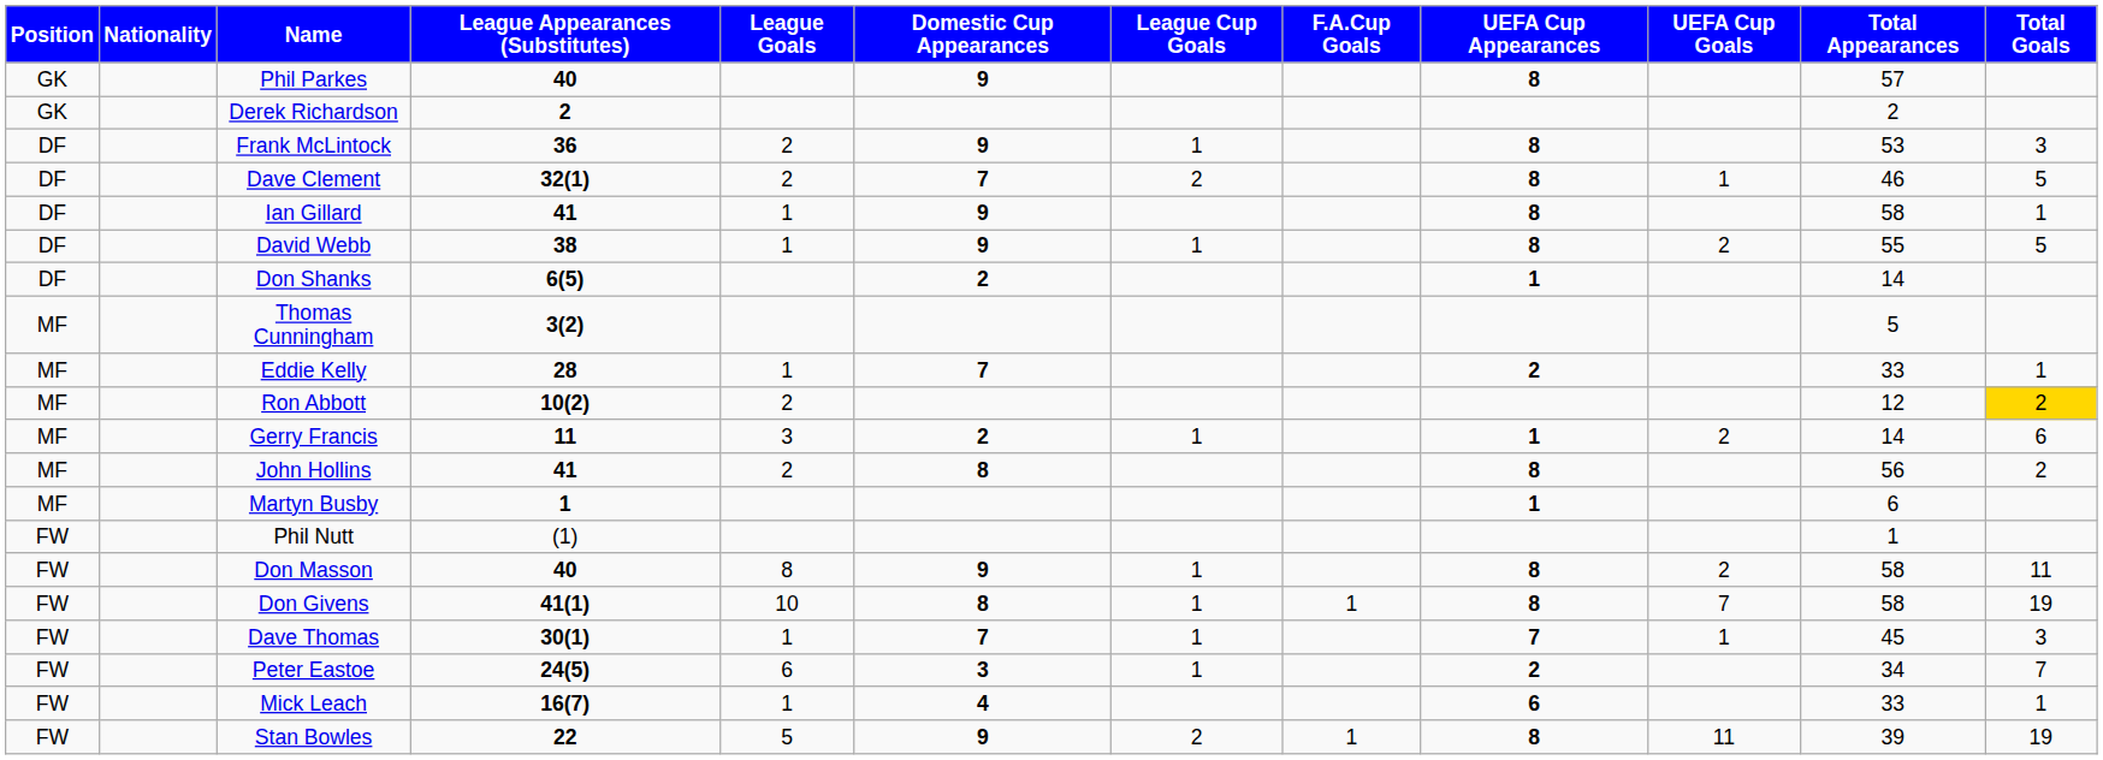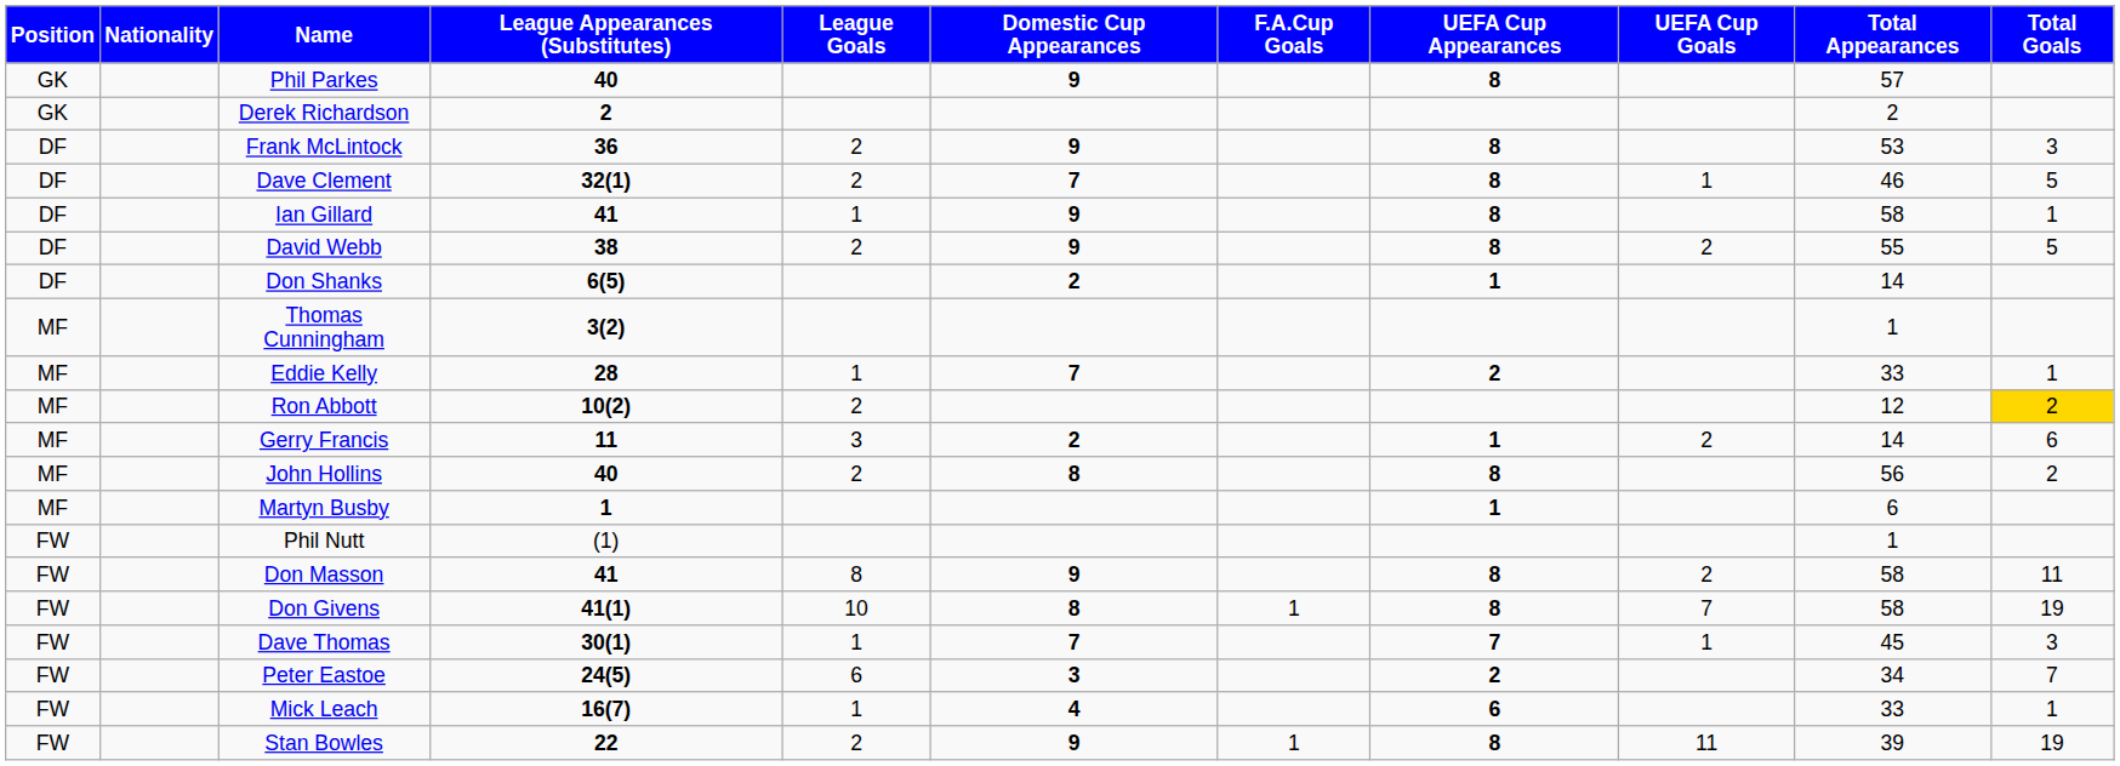 <table class="wikitable" style="text-align:center; font-size:90%; width:90%;">
 <tr>
 <th style="background:#0000FF; color:#FFFFFF; text-align:center;">Position</th>
 <th style="background:#0000FF; color:#FFFFFF; text-align:center;">Nationality</th>
 <th style="background:#0000FF; color:#FFFFFF; text-align:center;"><strong>Name</strong></th>
 <th style="background:#0000FF; color:#FFFFFF; text-align:center;">League Appearances (Substitutes)</th>
 <th style="background:#0000FF; color:#FFFFFF; text-align:center;">League Goals</th>
 <th style="background:#0000FF; color:#FFFFFF; text-align:center;">Domestic Cup Appearances</th>
-<th style="background:#0000FF; color:#FFFFFF; text-align:center;">League  Cup Goals</th>
 <th style="background:#0000FF; color:#FFFFFF; text-align:center;">F.A.Cup Goals</th>
 <th style="background:#0000FF; color:#FFFFFF; text-align:center;">UEFA Cup Appearances</th>
 <th style="background:#0000FF; color:#FFFFFF; text-align:center;">UEFA Cup Goals</th>
 <th style="background:#0000FF; color:#FFFFFF; text-align:center;">Total Appearances</th>
 <th style="background:#0000FF; color:#FFFFFF; text-align:center;">Total Goals</th>
 </tr>
 <tr>
 <td>GK</td>
 <td></td>
 <td><a href='#'>Phil Parkes</a></td>
 <td><strong>40</strong></td>
 <td></td>
 <td><strong>9</strong></td>
-<td></td>
 <td></td>
 <td><strong>8</strong></td>
 <td></td>
 <td>57</td>
 <td></td>
 </tr>
 <tr>
 <td>GK</td>
 <td></td>
 <td><a href='#'>Derek Richardson</a></td>
 <td><strong>2</strong></td>
 <td></td>
 <td></td>
 <td></td>
 <td></td>
 <td></td>
-<td></td>
 <td>2</td>
 <td></td>
 </tr>
 <tr>
 <td>DF</td>
 <td></td>
 <td><a href='#'>Frank McLintock</a></td>
 <td><strong>36</strong></td>
 <td>2</td>
 <td><strong>9</strong></td>
-<td>1</td>
 <td></td>
 <td><strong>8</strong></td>
 <td></td>
 <td>53</td>
 <td>3</td>
 </tr>
 <tr>
 <td>DF</td>
 <td></td>
 <td><a href='#'>Dave Clement</a></td>
 <td><strong>32(1)</strong></td>
 <td>2</td>
 <td><strong>7</strong></td>
-<td>2</td>
 <td></td>
 <td><strong>8</strong></td>
 <td>1</td>
 <td>46</td>
 <td>5</td>
 </tr>
 <tr>
 <td>DF</td>
 <td></td>
 <td><a href='#'>Ian Gillard</a></td>
 <td><strong>41</strong></td>
 <td>1</td>
 <td><strong>9</strong></td>
 <td></td>
-<td></td>
 <td><strong>8</strong></td>
 <td></td>
 <td>58</td>
 <td>1</td>
 </tr>
 <tr>
 <td>DF</td>
 <td></td>
 <td><a href='#'>David Webb</a></td>
 <td><strong>38</strong></td>
-<td>1</td>
+<td>2</td>
 <td><strong>9</strong></td>
-<td>1</td>
 <td></td>
 <td><strong>8</strong></td>
 <td>2</td>
 <td>55</td>
 <td>5</td>
 </tr>
 <tr>
 <td>DF</td>
 <td></td>
 <td><a href='#'>Don Shanks</a></td>
 <td><strong>6(5)</strong></td>
 <td></td>
 <td><strong>2</strong></td>
-<td></td>
 <td></td>
 <td><strong>1</strong></td>
 <td></td>
 <td>14</td>
 <td></td>
 </tr>
 <tr>
 <td>MF</td>
 <td></td>
 <td><a href='#'>Thomas Cunningham</a></td>
 <td><strong>3(2)</strong></td>
 <td></td>
 <td></td>
 <td></td>
 <td></td>
 <td></td>
-<td></td>
-<td>5</td>
+<td>1</td>
 <td></td>
 </tr>
 <tr>
 <td>MF</td>
 <td></td>
 <td><a href='#'>Eddie Kelly</a></td>
 <td><strong>28</strong></td>
 <td>1</td>
 <td><strong>7</strong></td>
-<td></td>
 <td></td>
 <td><strong>2</strong></td>
 <td></td>
 <td>33</td>
 <td>1</td>
 </tr>
 <tr>
 <td>MF</td>
 <td></td>
 <td><a href='#'>Ron Abbott</a></td>
 <td><strong>10(2)</strong></td>
 <td>2</td>
 <td></td>
 <td></td>
 <td></td>
 <td></td>
-<td></td>
 <td>12</td>
 <td style="background: gold;">2</td>
 </tr>
 <tr>
 <td>MF</td>
 <td></td>
 <td><a href='#'>Gerry Francis</a></td>
 <td><strong>11</strong></td>
 <td>3</td>
 <td><strong>2</strong></td>
-<td>1</td>
 <td></td>
 <td><strong>1</strong></td>
 <td>2</td>
 <td>14</td>
 <td>6</td>
 </tr>
 <tr>
 <td>MF</td>
 <td></td>
 <td><a href='#'>John Hollins</a></td>
-<td><strong>41</strong></td>
+<td><strong>40</strong></td>
 <td>2</td>
 <td><strong>8</strong></td>
-<td></td>
 <td></td>
 <td><strong>8</strong></td>
 <td></td>
 <td>56</td>
 <td>2</td>
 </tr>
 <tr>
 <td>MF</td>
 <td></td>
 <td><a href='#'>Martyn Busby</a></td>
 <td><strong>1</strong></td>
-<td></td>
 <td></td>
 <td></td>
 <td></td>
 <td><strong>1</strong></td>
 <td></td>
 <td>6</td>
 <td></td>
 </tr>
 <tr>
 <td>FW</td>
 <td></td>
 <td>Phil Nutt</td>
 <td>(1)</td>
 <td></td>
 <td></td>
 <td></td>
 <td></td>
 <td></td>
-<td></td>
 <td>1</td>
 <td></td>
 </tr>
 <tr>
 <td>FW</td>
 <td></td>
 <td><a href='#'>Don Masson</a></td>
-<td><strong>40</strong></td>
+<td><strong>41</strong></td>
 <td>8</td>
 <td><strong>9</strong></td>
-<td>1</td>
 <td></td>
 <td><strong>8</strong></td>
 <td>2</td>
 <td>58</td>
 <td>11</td>
 </tr>
 <tr>
 <td>FW</td>
 <td></td>
 <td><a href='#'>Don Givens</a></td>
 <td><strong>41(1)</strong></td>
 <td>10</td>
 <td><strong>8</strong></td>
 <td>1</td>
-<td>1</td>
 <td><strong>8</strong></td>
 <td>7</td>
 <td>58</td>
 <td>19</td>
 </tr>
 <tr>
 <td>FW</td>
 <td></td>
 <td><a href='#'>Dave Thomas</a></td>
 <td><strong>30(1)</strong></td>
 <td>1</td>
 <td><strong>7</strong></td>
-<td>1</td>
 <td></td>
 <td><strong>7</strong></td>
 <td>1</td>
 <td>45</td>
 <td>3</td>
 </tr>
 <tr>
 <td>FW</td>
 <td></td>
 <td><a href='#'>Peter Eastoe</a></td>
 <td><strong>24(5)</strong></td>
 <td>6</td>
 <td><strong>3</strong></td>
-<td>1</td>
 <td></td>
 <td><strong>2</strong></td>
 <td></td>
 <td>34</td>
 <td>7</td>
 </tr>
 <tr>
 <td>FW</td>
 <td></td>
 <td><a href='#'>Mick Leach</a></td>
 <td><strong>16(7)</strong></td>
 <td>1</td>
 <td><strong>4</strong></td>
 <td></td>
-<td></td>
 <td><strong>6</strong></td>
 <td></td>
 <td>33</td>
 <td>1</td>
 </tr>
 <tr>
 <td>FW</td>
 <td></td>
 <td><a href='#'>Stan Bowles</a></td>
 <td><strong>22</strong></td>
-<td>5</td>
+<td>2</td>
 <td><strong>9</strong></td>
-<td>2</td>
 <td>1</td>
 <td><strong>8</strong></td>
 <td>11</td>
 <td>39</td>
 <td>19</td>
 </tr>
 </table>
